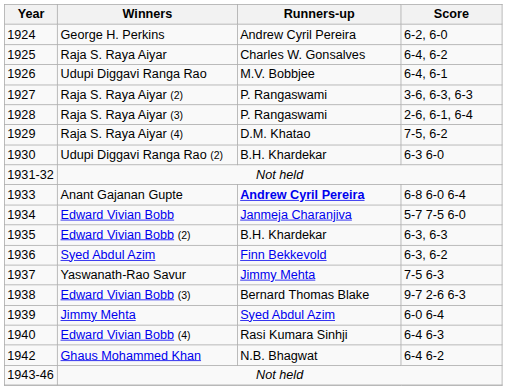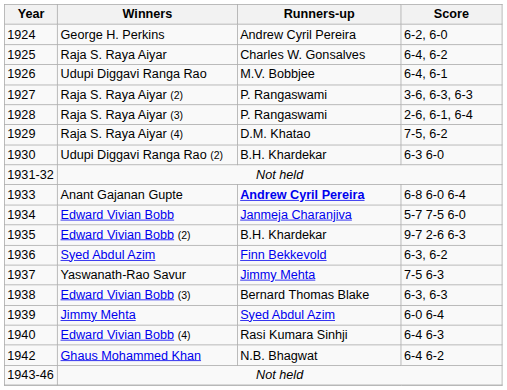 <table class="wikitable">
 <tr>
 <th style="width:60px;">Year</th>
 <th style="width:220px;">Winners</th>
 <th style="width:200px;">Runners-up</th>
 <th style="width:120px;">Score</th>
 </tr>
 <tr>
 <td>1924</td>
 <td> George H. Perkins</td>
 <td> Andrew Cyril Pereira</td>
 <td>6-2, 6-0</td>
 </tr>
 <tr>
 <td>1925</td>
 <td>  Raja S. Raya Aiyar</td>
 <td> Charles W. Gonsalves</td>
 <td>6-4, 6-2</td>
 </tr>
 <tr>
 <td>1926</td>
 <td>  Udupi Diggavi Ranga Rao</td>
 <td> M.V. Bobbjee</td>
 <td>6-4, 6-1</td>
 </tr>
 <tr>
 <td>1927</td>
 <td>  Raja S. Raya Aiyar <small>(2)</small></td>
 <td> P. Rangaswami</td>
 <td>3-6, 6-3, 6-3</td>
 </tr>
 <tr>
 <td>1928</td>
 <td>  Raja S. Raya Aiyar <small>(3)</small></td>
 <td> P. Rangaswami</td>
 <td>2-6, 6-1, 6-4</td>
 </tr>
 <tr>
 <td>1929</td>
 <td>  Raja S. Raya Aiyar <small>(4)</small></td>
 <td> D.M. Khatao</td>
 <td>7-5, 6-2</td>
 </tr>
 <tr>
 <td>1930</td>
 <td> Udupi Diggavi Ranga Rao <small>(2)</small></td>
 <td> B.H. Khardekar</td>
 <td>6-3 6-0</td>
 </tr>
 <tr>
 <td>1931-32</td>
 <td colspan=4 align=center><em>Not held</em></td>
 </tr>
 <tr>
 <td>1933</td>
 <td> Anant Gajanan Gupte</td>
 <td><strong> <a href='#'>Andrew Cyril Pereira</a></strong></td>
 <td>6-8 6-0 6-4</td>
 </tr>
 <tr>
 <td>1934</td>
 <td> <a href='#'>Edward Vivian Bobb</a></td>
 <td> <a href='#'>Janmeja Charanjiva</a></td>
 <td>5-7 7-5 6-0</td>
 </tr>
 <tr>
 <td>1935</td>
 <td> <a href='#'>Edward Vivian Bobb</a> <small>(2)</small></td>
 <td> B.H. Khardekar</td>
-<td>6-3, 6-3</td>
+<td>9-7 2-6 6-3</td>
 </tr>
 <tr>
 <td>1936</td>
 <td> <a href='#'>Syed Abdul Azim</a></td>
 <td> <a href='#'>Finn Bekkevold</a></td>
 <td>6-3, 6-2</td>
 </tr>
 <tr>
 <td>1937</td>
 <td> Yaswanath-Rao Savur</td>
 <td> <a href='#'>Jimmy Mehta</a></td>
 <td>7-5 6-3</td>
 </tr>
 <tr>
 <td>1938</td>
 <td> <a href='#'>Edward Vivian Bobb</a> <small>(3)</small></td>
 <td> Bernard Thomas Blake</td>
-<td>9-7 2-6 6-3</td>
+<td>6-3, 6-3</td>
 </tr>
 <tr>
 <td>1939</td>
 <td> <a href='#'>Jimmy Mehta</a></td>
 <td> <a href='#'>Syed Abdul Azim</a></td>
 <td>6-0 6-4</td>
 </tr>
 <tr>
 <td>1940</td>
 <td> <a href='#'>Edward Vivian Bobb</a> <small>(4)</small></td>
 <td> Rasi Kumara Sinhji</td>
 <td>6-4 6-3</td>
 </tr>
 <tr>
 <td>1942</td>
 <td> <a href='#'>Ghaus Mohammed Khan</a></td>
 <td> N.B. Bhagwat</td>
 <td>6-4 6-2</td>
 </tr>
 <tr>
 <td>1943-46</td>
 <td colspan=4 align=center><em>Not held</em></td>
 </tr>
 <tr>
 </tr>
 </table>
